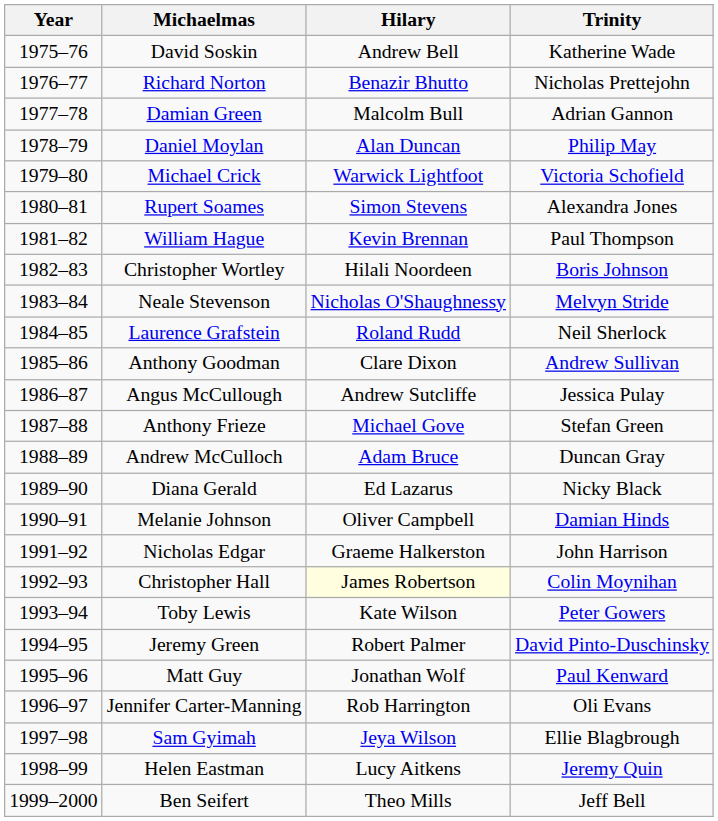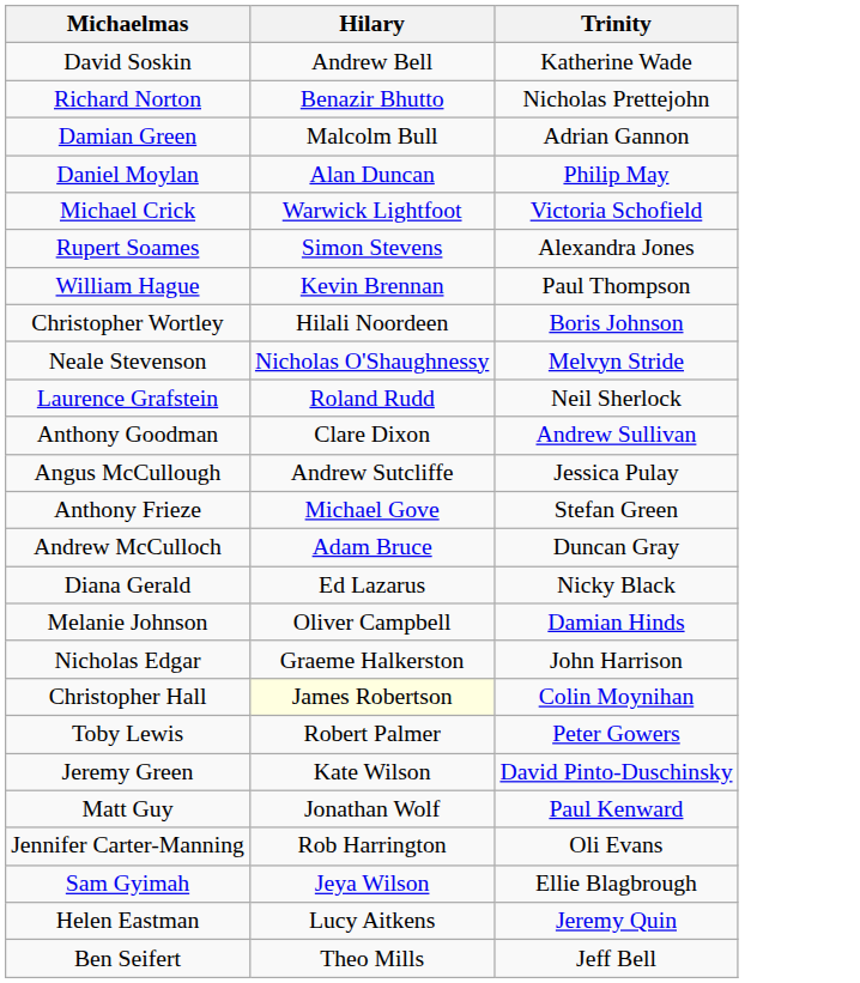 <table class="wikitable sortable">
 <tr>
-<th>Year</th>
 <th>Michaelmas</th>
 <th>Hilary</th>
 <th>Trinity</th>
 </tr>
 <tr>
-<td align="center">1975–76</td>
 <td align="center"> David Soskin</td>
 <td align="center"> Andrew Bell</td>
 <td align="center"> Katherine Wade</td>
 </tr>
 <tr>
-<td align="center">1976–77</td>
 <td align="center"> <a href='#'>Richard Norton</a></td>
 <td align="center"> <a href='#'>Benazir Bhutto</a></td>
 <td align="center"> Nicholas Prettejohn</td>
 </tr>
 <tr>
-<td align="center">1977–78</td>
 <td align="center"> <a href='#'>Damian Green</a></td>
 <td align="center"> Malcolm Bull</td>
 <td align="center"> Adrian Gannon</td>
 </tr>
 <tr>
-<td align="center">1978–79</td>
 <td align="center"> <a href='#'>Daniel Moylan</a></td>
 <td align="center"> <a href='#'>Alan Duncan</a></td>
 <td align="center"> <a href='#'>Philip May</a></td>
 </tr>
 <tr>
-<td align="center">1979–80</td>
 <td align="center"> <a href='#'>Michael Crick</a></td>
 <td align="center"> <a href='#'>Warwick Lightfoot</a></td>
 <td align="center"> <a href='#'>Victoria Schofield</a></td>
 </tr>
 <tr>
-<td align="center">1980–81</td>
 <td align="center"> <a href='#'>Rupert Soames</a></td>
 <td align="center"> <a href='#'>Simon Stevens</a></td>
 <td align="center"> Alexandra Jones</td>
 </tr>
 <tr>
-<td align="center">1981–82</td>
 <td align="center"> <a href='#'>William Hague</a></td>
 <td align="center"> <a href='#'>Kevin Brennan</a></td>
 <td align="center"> Paul Thompson</td>
 </tr>
 <tr>
-<td align="center">1982–83</td>
 <td align="center"> Christopher Wortley</td>
 <td align="center"> Hilali Noordeen</td>
 <td align="center"> <a href='#'>Boris Johnson</a></td>
 </tr>
 <tr>
-<td align="center">1983–84</td>
 <td align="center"> Neale Stevenson</td>
 <td align="center"> <a href='#'>Nicholas O'Shaughnessy</a></td>
 <td align="center"> <a href='#'>Melvyn Stride</a></td>
 </tr>
 <tr>
-<td align="center">1984–85</td>
 <td align="center"> <a href='#'>Laurence Grafstein</a></td>
 <td align="center"> <a href='#'>Roland Rudd</a></td>
 <td align="center"> Neil Sherlock</td>
 </tr>
 <tr>
-<td align="center">1985–86</td>
 <td align="center"> Anthony Goodman</td>
 <td align="center"> Clare Dixon</td>
 <td align="center"> <a href='#'>Andrew Sullivan</a></td>
 </tr>
 <tr>
-<td align="center">1986–87</td>
 <td align="center"> Angus McCullough</td>
 <td align="center"> Andrew Sutcliffe</td>
 <td align="center"> Jessica Pulay</td>
 </tr>
 <tr>
-<td align="center">1987–88</td>
 <td align="center"> Anthony Frieze</td>
 <td align="center"> <a href='#'>Michael Gove</a></td>
 <td align="center"> Stefan Green</td>
 </tr>
 <tr>
-<td align="center">1988–89</td>
 <td align="center"> Andrew McCulloch</td>
 <td align="center"> <a href='#'>Adam Bruce</a></td>
 <td align="center"> Duncan Gray</td>
 </tr>
 <tr>
-<td align="center">1989–90</td>
 <td align="center"> Diana Gerald</td>
 <td align="center"> Ed Lazarus</td>
 <td align="center"> Nicky Black</td>
 </tr>
 <tr>
-<td align="center">1990–91</td>
 <td align="center"> Melanie Johnson</td>
 <td align="center"> Oliver Campbell </td>
 <td align="center"> <a href='#'>Damian Hinds</a></td>
 </tr>
 <tr>
-<td align="center">1991–92</td>
 <td align="center"> Nicholas Edgar</td>
 <td align="center"> Graeme Halkerston</td>
 <td align="center"> John Harrison</td>
 </tr>
 <tr>
-<td align="center">1992–93</td>
 <td align="center"> Christopher Hall</td>
 <td align="center" style="background: lightyellow;"> James Robertson</td>
 <td align="center"> <a href='#'>Colin Moynihan</a></td>
 </tr>
 <tr>
-<td align="center">1993–94</td>
 <td align="center"> Toby Lewis</td>
-<td align="center"> Kate Wilson</td>
+<td align="center"> Robert Palmer</td>
 <td align="center"> <a href='#'>Peter Gowers</a></td>
 </tr>
 <tr>
-<td align="center">1994–95</td>
 <td align="center"> Jeremy Green</td>
-<td align="center"> Robert Palmer</td>
+<td align="center"> Kate Wilson</td>
 <td align="center"> <a href='#'>David Pinto-Duschinsky</a></td>
 </tr>
 <tr>
-<td align="center">1995–96</td>
 <td align="center"> Matt Guy</td>
 <td align="center"> Jonathan Wolf</td>
 <td align="center"> <a href='#'>Paul Kenward</a></td>
 </tr>
 <tr>
-<td align="center">1996–97</td>
 <td align="center"> Jennifer Carter-Manning</td>
 <td align="center"> Rob Harrington</td>
 <td align="center"> Oli Evans</td>
 </tr>
 <tr>
-<td align="center">1997–98</td>
 <td align="center"> <a href='#'>Sam Gyimah</a></td>
 <td align="center"> <a href='#'>Jeya Wilson</a></td>
 <td align="center"> Ellie Blagbrough</td>
 </tr>
 <tr>
-<td align="center">1998–99</td>
 <td align="center"> Helen Eastman</td>
 <td align="center"> Lucy Aitkens</td>
 <td align="center"> <a href='#'>Jeremy Quin</a></td>
 </tr>
 <tr>
-<td align="center">1999–2000</td>
 <td align="center"> Ben Seifert</td>
 <td align="center"> Theo Mills</td>
 <td align="center"> Jeff Bell</td>
 </tr>
 </table>
